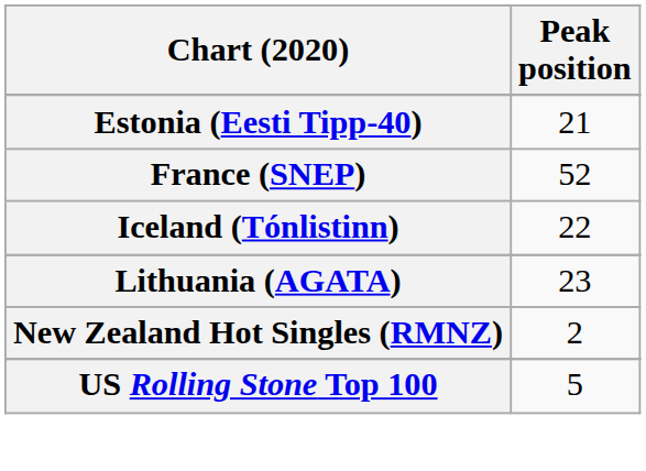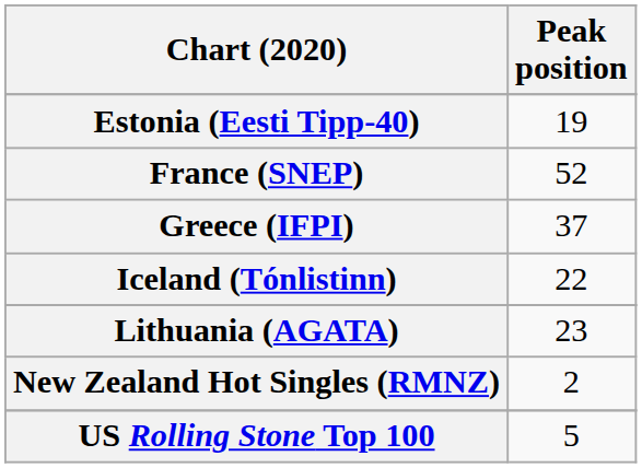 <table class="wikitable sortable plainrowheaders" style="text-align:center">
 <tr>
 <th scope="col">Chart (2020)</th>
 <th scope="col">Peak<br>position</th>
 </tr>
 <tr>
 </tr>
 <tr>
 </tr>
 <tr>
 </tr>
 <tr>
 <th scope="row">Estonia (<a href='#'>Eesti Tipp-40</a>)</th>
-<td>21</td>
+<td>19</td>
 </tr>
 <tr>
 <th scope="row">France (<a href='#'>SNEP</a>)</th>
 <td>52</td>
+</tr>
+<tr>
+<th scope="row">Greece (<a href='#'>IFPI</a>)</th>
+<td>37</td>
 </tr>
 <tr>
 <th scope="row">Iceland (<a href='#'>Tónlistinn</a>)</th>
 <td>22</td>
 </tr>
 <tr>
 </tr>
 <tr>
 <th scope="row">Lithuania (<a href='#'>AGATA</a>)</th>
 <td>23</td>
 </tr>
 <tr>
 <th scope="row">New Zealand Hot Singles (<a href='#'>RMNZ</a>)</th>
 <td>2</td>
 </tr>
 <tr>
 </tr>
 <tr>
 </tr>
 <tr>
 </tr>
 <tr>
 </tr>
 <tr>
 <th scope="row">US <a href='#'><em>Rolling Stone</em> Top 100</a></th>
 <td>5</td>
 </tr>
 </table>
